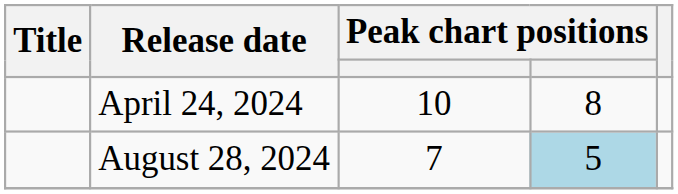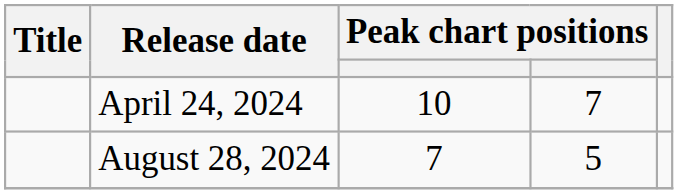 <table class="wikitable plainrowheaders">
 <tr>
 <th rowspan="2">Title</th>
 <th rowspan="2">Release date</th>
 <th colspan="2">Peak chart positions</th>
 <th rowspan="2"></th>
 </tr>
 <tr>
 <th></th>
 <th></th>
 </tr>
 <tr>
 <td></td>
 <td>April 24, 2024</td>
 <td align="center">10</td>
-<td align="center">8</td>
+<td align="center">7</td>
 <td></td>
 </tr>
 <tr>
 <td></td>
 <td>August 28, 2024</td>
 <td align="center">7</td>
-<td align="center" style="background: lightblue;">5</td>
+<td align="center">5</td>
 <td></td>
 </tr>
 <tr>
 </tr>
 </table>
